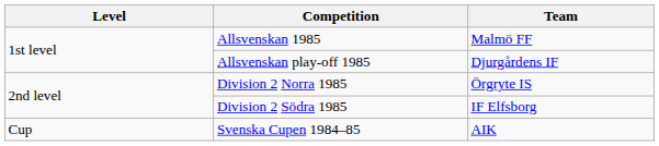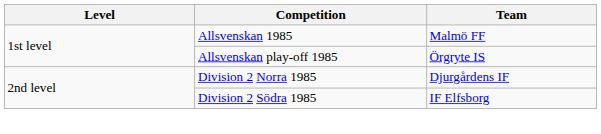 <table class="wikitable" style="text-align: left">
 <tr>
 <th style="width: 225px;">Level</th>
 <th style="width: 275px;">Competition</th>
 <th style="width: 200px;">Team</th>
 </tr>
 <tr>
 <td rowspan=2>1st level</td>
 <td><a href='#'>Allsvenskan</a> 1985</td>
 <td><a href='#'>Malmö FF</a></td>
 </tr>
 <tr>
 <td><a href='#'>Allsvenskan</a> play-off 1985</td>
-<td><a href='#'>Djurgårdens IF</a></td>
+<td><a href='#'>Örgryte IS</a></td>
 </tr>
 <tr>
 <td rowspan=2>2nd level</td>
 <td><a href='#'>Division 2</a> <a href='#'>Norra</a> 1985</td>
-<td><a href='#'>Örgryte IS</a></td>
+<td><a href='#'>Djurgårdens IF</a></td>
 </tr>
 <tr>
 <td><a href='#'>Division 2</a> <a href='#'>Södra</a> 1985</td>
 <td><a href='#'>IF Elfsborg</a></td>
 </tr>
-<tr>
-<td>Cup</td>
-<td><a href='#'>Svenska Cupen</a> 1984–85</td>
-<td><a href='#'>AIK</a></td>
-</tr>
 </table>
